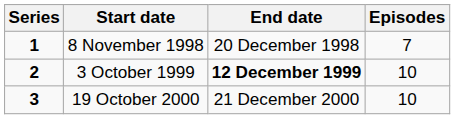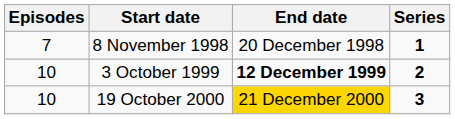 <table class="wikitable" style="text-align:center;">
 <tr>
-<th>Series</th>
+<th>Episodes</th>
 <th>Start date</th>
 <th>End date</th>
-<th>Episodes</th>
+<th>Series</th>
 </tr>
 <tr>
-<td><strong>1</strong></td>
+<td>7</td>
 <td>8 November 1998</td>
 <td>20 December 1998</td>
-<td>7</td>
+<td><strong>1</strong></td>
 </tr>
 <tr>
-<td><strong>2</strong></td>
+<td>10</td>
 <td>3 October 1999</td>
 <td><strong>12 December 1999</strong></td>
-<td>10</td>
+<td><strong>2</strong></td>
 </tr>
 <tr>
+<td>10</td>
+<td>19 October 2000</td>
+<td style="background: gold;">21 December 2000</td>
 <td><strong>3</strong></td>
-<td>19 October 2000</td>
-<td>21 December 2000</td>
-<td>10</td>
 </tr>
 </table>
